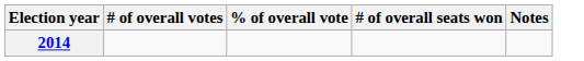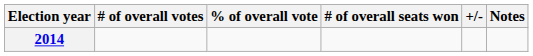 <table class=wikitable>
 <tr>
 <th>Election year</th>
 <th># of overall votes</th>
 <th>% of overall vote</th>
 <th># of overall seats won</th>
+<th>+/-</th>
 <th>Notes</th>
 </tr>
 <tr>
 <th><a href='#'>2014</a></th>
 <td></td>
 <td></td>
 <td></td>
 <td></td>
+<td></td>
 </tr>
 </table>
